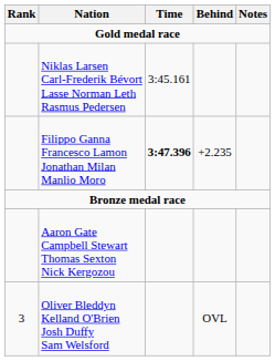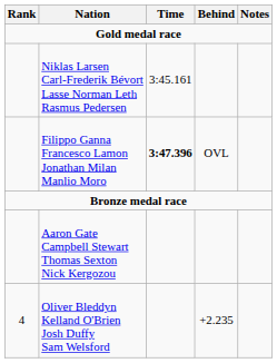 <table class="wikitable" style="text-align:center">
 <tr>
 <th>Rank</th>
 <th>Nation</th>
 <th>Time</th>
 <th>Behind</th>
 <th>Notes</th>
 </tr>
 <tr>
 <td colspan=6><strong>Gold medal race</strong></td>
 </tr>
 <tr>
 <td></td>
 <td align=left><br><a href='#'>Niklas Larsen</a><br><a href='#'>Carl-Frederik Bévort</a> <br><a href='#'>Lasse Norman Leth</a><br><a href='#'>Rasmus Pedersen</a></td>
 <td>3:45.161</td>
 <td></td>
 <td></td>
 </tr>
 <tr>
 <td></td>
 <td align=left><br><a href='#'>Filippo Ganna</a><br><a href='#'>Francesco Lamon</a><br><a href='#'>Jonathan Milan</a><br><a href='#'>Manlio Moro</a></td>
 <td><strong>3:47.396</strong></td>
-<td>+2.235</td>
+<td>OVL</td>
 <td></td>
 </tr>
 <tr>
 <td colspan=6><strong>Bronze medal race</strong></td>
 </tr>
 <tr>
 <td></td>
 <td align=left><br><a href='#'>Aaron Gate</a><br><a href='#'>Campbell Stewart</a><br><a href='#'>Thomas Sexton</a><br><a href='#'>Nick Kergozou</a></td>
 <td></td>
 <td></td>
 <td></td>
 </tr>
 <tr>
-<td>3</td>
+<td>4</td>
 <td align=left><br><a href='#'>Oliver Bleddyn</a><br><a href='#'>Kelland O'Brien</a><br><a href='#'>Josh Duffy</a><br><a href='#'>Sam Welsford</a></td>
 <td></td>
-<td>OVL</td>
+<td>+2.235</td>
 <td></td>
 </tr>
 </table>
